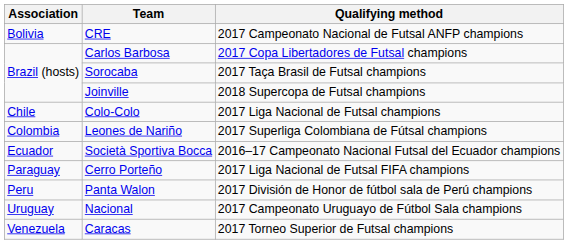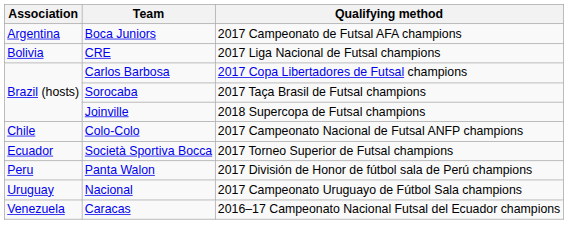 <table class="wikitable sortable">
 <tr>
 <th>Association</th>
 <th>Team</th>
 <th>Qualifying method</th>
 </tr>
 <tr>
+<td> <a href='#'>Argentina</a></td>
+<td><a href='#'>Boca Juniors</a></td>
+<td>2017 Campeonato de Futsal AFA champions</td>
+</tr>
+<tr>
 <td> <a href='#'>Bolivia</a></td>
 <td><a href='#'>CRE</a></td>
-<td>2017 Campeonato Nacional de Futsal ANFP champions</td>
+<td>2017 Liga Nacional de Futsal champions</td>
 </tr>
 <tr>
 <td rowspan=3> <a href='#'>Brazil</a> (hosts)</td>
 <td><a href='#'>Carlos Barbosa</a></td>
 <td><a href='#'>2017 Copa Libertadores de Futsal</a> champions</td>
 </tr>
 <tr>
 <td><a href='#'>Sorocaba</a></td>
 <td>2017 Taça Brasil de Futsal champions</td>
 </tr>
 <tr>
 <td><a href='#'>Joinville</a></td>
 <td>2018 Supercopa de Futsal champions</td>
 </tr>
 <tr>
 <td> <a href='#'>Chile</a></td>
 <td><a href='#'>Colo-Colo</a></td>
-<td>2017 Liga Nacional de Futsal champions</td>
-</tr>
-<tr>
-<td> <a href='#'>Colombia</a></td>
-<td><a href='#'>Leones de Nariño</a></td>
-<td>2017 Superliga Colombiana de Fútsal champions</td>
+<td>2017 Campeonato Nacional de Futsal ANFP champions</td>
 </tr>
 <tr>
 <td> <a href='#'>Ecuador</a></td>
 <td><a href='#'>Società Sportiva Bocca</a></td>
-<td>2016–17 Campeonato Nacional Futsal del Ecuador champions</td>
-</tr>
-<tr>
-<td> <a href='#'>Paraguay</a></td>
-<td><a href='#'>Cerro Porteño</a></td>
-<td>2017 Liga Nacional de Futsal FIFA champions</td>
+<td>2017 Torneo Superior de Futsal champions</td>
 </tr>
 <tr>
 <td> <a href='#'>Peru</a></td>
 <td><a href='#'>Panta Walon</a></td>
 <td>2017 División de Honor de fútbol sala de Perú champions</td>
 </tr>
 <tr>
 <td> <a href='#'>Uruguay</a></td>
 <td><a href='#'>Nacional</a></td>
 <td>2017 Campeonato Uruguayo de Fútbol Sala champions</td>
 </tr>
 <tr>
 <td> <a href='#'>Venezuela</a></td>
 <td><a href='#'>Caracas</a></td>
-<td>2017 Torneo Superior de Futsal champions</td>
+<td>2016–17 Campeonato Nacional Futsal del Ecuador champions</td>
 </tr>
 </table>
